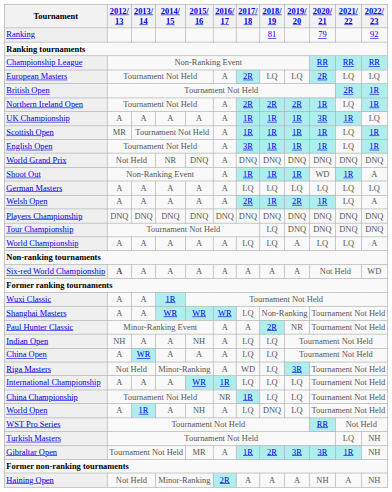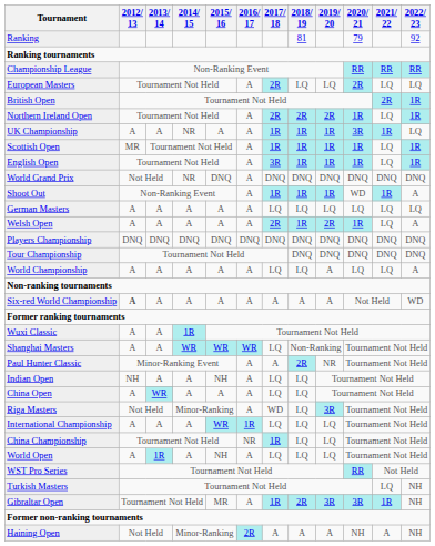 <table class="wikitable"  style="font-size:85%;">
 <tr>
 <th>Tournament</th>
 <th><a href='#'>2012/<br>13</a></th>
 <th><a href='#'>2013/<br>14</a></th>
 <th><a href='#'>2014/<br>15</a></th>
 <th><a href='#'>2015/<br>16</a></th>
 <th><a href='#'>2016/<br>17</a></th>
 <th><a href='#'>2017/<br>18</a></th>
 <th><a href='#'>2018/<br>19</a></th>
 <th><a href='#'>2019/<br>20</a></th>
 <th><a href='#'>2020/<br>21</a></th>
 <th><a href='#'>2021/<br>22</a></th>
 <th><a href='#'>2022/<br>23</a></th>
 </tr>
 <tr>
 <td style="background:#EFEFEF;"><a href='#'>Ranking</a></td>
 <td align="center"></td>
 <td align="center"></td>
 <td align="center"></td>
 <td align="center"></td>
 <td align="center"></td>
 <td align="center"></td>
 <td align="center"><a href='#'>81</a></td>
 <td align="center"></td>
 <td align="center"><a href='#'>79</a></td>
 <td align="center"></td>
 <td align="center"><a href='#'>92</a></td>
 </tr>
 <tr>
 <td colspan="20"><strong>Ranking tournaments</strong></td>
 </tr>
 <tr>
 <td style="background:#EFEFEF;"><a href='#'>Championship League</a></td>
 <td align="center" colspan="8" style="color:#555555;">Non-Ranking Event</td>
 <td align="center" style="background:#afeeee;"><a href='#'>RR</a></td>
 <td align="center" style="background:#afeeee;"><a href='#'>RR</a></td>
 <td align="center" style="background:#afeeee;"><a href='#'>RR</a></td>
 </tr>
 <tr>
 <td style="background:#EFEFEF;"><a href='#'>European Masters</a></td>
 <td align="center" colspan="4" style="color:#555555;">Tournament Not Held</td>
 <td align="center" style="color:#555555;">A</td>
 <td align="center" style="background:#afeeee;"><a href='#'>2R</a></td>
 <td align="center" style="color:#555555;">LQ</td>
 <td align="center" style="color:#555555;">LQ</td>
 <td align="center" style="background:#afeeee;"><a href='#'>2R</a></td>
 <td align="center" style="color:#555555;">LQ</td>
 <td align="center" style="color:#555555;">LQ</td>
 </tr>
 <tr>
 <td style="background:#EFEFEF;"><a href='#'>British Open</a></td>
 <td align="center" colspan="9" style="color:#555555;">Tournament Not Held</td>
 <td align="center" style="background:#afeeee;"><a href='#'>2R</a></td>
 <td align="center" style="background:#afeeee;"><a href='#'>1R</a></td>
 </tr>
 <tr>
 <td style="background:#EFEFEF;"><a href='#'>Northern Ireland Open</a></td>
 <td align="center" colspan="4" style="color:#555555;">Tournament Not Held</td>
 <td align="center" style="color:#555555;">A</td>
 <td align="center" style="background:#afeeee;"><a href='#'>2R</a></td>
 <td align="center" style="background:#afeeee;"><a href='#'>2R</a></td>
 <td align="center" style="background:#afeeee;"><a href='#'>2R</a></td>
 <td align="center" style="background:#afeeee;"><a href='#'>1R</a></td>
 <td align="center" style="color:#555555;">LQ</td>
 <td align="center" style="background:#afeeee;"><a href='#'>1R</a></td>
 </tr>
 <tr>
 <td style="background:#EFEFEF;"><a href='#'>UK Championship</a></td>
 <td align="center" style="color:#555555;">A</td>
 <td align="center" style="color:#555555;">A</td>
-<td align="center" style="color:#555555;">A</td>
+<td align="center" style="color:#555555;">NR</td>
 <td align="center" style="color:#555555;">A</td>
 <td align="center" style="color:#555555;">A</td>
 <td align="center" style="background:#afeeee;"><a href='#'>1R</a></td>
 <td align="center" style="background:#afeeee;"><a href='#'>1R</a></td>
 <td align="center" style="background:#afeeee;"><a href='#'>1R</a></td>
 <td align="center" style="background:#afeeee;"><a href='#'>3R</a></td>
 <td align="center" style="background:#afeeee;"><a href='#'>1R</a></td>
 <td align="center" style="color:#555555;">LQ</td>
 </tr>
 <tr>
 <td style="background:#EFEFEF;"><a href='#'>Scottish Open</a></td>
 <td align="center" style="color:#555555;">MR</td>
 <td align="center" colspan="3" style="color:#555555;">Tournament Not Held</td>
 <td align="center" style="color:#555555;">A</td>
 <td align="center" style="background:#afeeee;"><a href='#'>1R</a></td>
 <td align="center" style="background:#afeeee;"><a href='#'>1R</a></td>
 <td align="center" style="background:#afeeee;"><a href='#'>1R</a></td>
 <td align="center" style="background:#afeeee;"><a href='#'>1R</a></td>
 <td align="center" style="color:#555555;">LQ</td>
 <td align="center" style="background:#afeeee;"><a href='#'>1R</a></td>
 </tr>
 <tr>
 <td style="background:#EFEFEF;"><a href='#'>English Open</a></td>
 <td align="center" colspan="4" style="color:#555555;">Tournament Not Held</td>
 <td align="center" style="color:#555555;">A</td>
 <td align="center" style="background:#afeeee;"><a href='#'>3R</a></td>
 <td align="center" style="background:#afeeee;"><a href='#'>1R</a></td>
 <td align="center" style="background:#afeeee;"><a href='#'>1R</a></td>
 <td align="center" style="background:#afeeee;"><a href='#'>1R</a></td>
 <td align="center" style="color:#555555;">LQ</td>
 <td align="center" style="background:#afeeee;"><a href='#'>1R</a></td>
 </tr>
 <tr>
 <td style="background:#EFEFEF;"><a href='#'>World Grand Prix</a></td>
 <td align="center" colspan="2" style="color:#555555;">Not Held</td>
 <td align="center" style="color:#555555;">NR</td>
 <td align="center" style="color:#555555;">DNQ</td>
 <td align="center" style="color:#555555;">A</td>
 <td align="center" style="color:#555555;">DNQ</td>
 <td align="center" style="color:#555555;">DNQ</td>
 <td align="center" style="color:#555555;">DNQ</td>
 <td align="center" style="color:#555555;">DNQ</td>
 <td align="center" style="color:#555555;">DNQ</td>
 <td align="center" style="color:#555555;">DNQ</td>
 </tr>
 <tr>
 <td style="background:#EFEFEF;"><a href='#'>Shoot Out</a></td>
 <td align="center" colspan="4" style="color:#555555;">Non-Ranking Event</td>
 <td align="center" style="color:#555555;">A</td>
 <td align="center" style="background:#afeeee;"><a href='#'>1R</a></td>
 <td align="center" style="background:#afeeee;"><a href='#'>1R</a></td>
 <td align="center" style="background:#afeeee;"><a href='#'>1R</a></td>
 <td align="center" style="color:#555555;">WD</td>
 <td align="center" style="background:#afeeee;"><a href='#'>1R</a></td>
 <td align="center" style="color:#555555;">A</td>
 </tr>
 <tr>
 <td style="background:#EFEFEF;"><a href='#'>German Masters</a></td>
 <td align="center" style="color:#555555;">A</td>
 <td align="center" style="color:#555555;">A</td>
 <td align="center" style="color:#555555;">A</td>
 <td align="center" style="color:#555555;">A</td>
 <td align="center" style="color:#555555;">A</td>
 <td align="center" style="color:#555555;">LQ</td>
 <td align="center" style="color:#555555;">LQ</td>
 <td align="center" style="color:#555555;">LQ</td>
 <td align="center" style="color:#555555;">LQ</td>
 <td align="center" style="color:#555555;">LQ</td>
 <td align="center" style="color:#555555;">LQ</td>
 </tr>
 <tr>
 <td style="background:#EFEFEF;"><a href='#'>Welsh Open</a></td>
 <td align="center" style="color:#555555;">A</td>
 <td align="center" style="color:#555555;">A</td>
 <td align="center" style="color:#555555;">A</td>
 <td align="center" style="color:#555555;">A</td>
 <td align="center" style="color:#555555;">A</td>
 <td align="center" style="background:#afeeee;"><a href='#'>2R</a></td>
 <td align="center" style="background:#afeeee;"><a href='#'>1R</a></td>
 <td align="center" style="background:#afeeee;"><a href='#'>2R</a></td>
 <td align="center" style="background:#afeeee;"><a href='#'>1R</a></td>
 <td align="center" style="color:#555555;">LQ</td>
 <td align="center" style="color:#555555;">A</td>
 </tr>
 <tr>
 <td style="background:#EFEFEF;"><a href='#'>Players Championship</a></td>
 <td align="center" style="color:#555555;">DNQ</td>
 <td align="center" style="color:#555555;">DNQ</td>
 <td align="center" style="color:#555555;">DNQ</td>
 <td align="center" style="color:#555555;">DNQ</td>
 <td align="center" style="color:#555555;">DNQ</td>
 <td align="center" style="color:#555555;">DNQ</td>
 <td align="center" style="color:#555555;">DNQ</td>
 <td align="center" style="color:#555555;">DNQ</td>
 <td align="center" style="color:#555555;">DNQ</td>
 <td align="center" style="color:#555555;">DNQ</td>
 <td align="center" style="color:#555555;">DNQ</td>
 </tr>
 <tr>
 <td style="background:#EFEFEF;"><a href='#'>Tour Championship</a></td>
 <td align="center" colspan="6" style="color:#555555;">Tournament Not Held</td>
-<td align="center" style="color:#555555;">LQ</td>
+<td align="center" style="color:#555555;">DNQ</td>
 <td align="center" style="color:#555555;">DNQ</td>
 <td align="center" style="color:#555555;">DNQ</td>
 <td align="center" style="color:#555555;">DNQ</td>
 <td align="center" style="color:#555555;">DNQ</td>
 </tr>
 <tr>
 <td style="background:#EFEFEF;"><a href='#'>World Championship</a></td>
 <td align="center" style="color:#555555;">A</td>
 <td align="center" style="color:#555555;">A</td>
 <td align="center" style="color:#555555;">A</td>
 <td align="center" style="color:#555555;">A</td>
 <td align="center" style="color:#555555;">A</td>
 <td align="center" style="color:#555555;">LQ</td>
 <td align="center" style="color:#555555;">LQ</td>
 <td align="center" style="color:#555555;">A</td>
 <td align="center" style="color:#555555;">LQ</td>
 <td align="center" style="color:#555555;">LQ</td>
 <td align="center" style="color:#555555;">A</td>
 </tr>
 <tr>
 <td colspan="20"><strong>Non-ranking tournaments</strong></td>
 </tr>
 <tr>
 <td style="background:#EFEFEF;"><a href='#'>Six-red World Championship</a></td>
 <td align="center" style="color:#555555;"><strong>A</strong></td>
 <td align="center" style="color:#555555;">A</td>
 <td align="center" style="color:#555555;">A</td>
 <td align="center" style="color:#555555;">A</td>
 <td align="center" style="color:#555555;">A</td>
 <td align="center" style="color:#555555;">A</td>
 <td align="center" style="color:#555555;">A</td>
 <td align="center" style="color:#555555;">A</td>
 <td align="center" colspan="2" style="color:#555555;">Not Held</td>
 <td align="center" style="color:#555555;">WD</td>
 </tr>
 <tr>
 <td colspan="20"><strong>Former ranking tournaments</strong></td>
 </tr>
 <tr>
 <td style="background:#EFEFEF;"><a href='#'>Wuxi Classic</a></td>
 <td align="center" style="color:#555555;">A</td>
 <td align="center" style="color:#555555;">A</td>
 <td align="center" style="background:#afeeee;"><a href='#'>1R</a></td>
 <td align="center" colspan="20" style="color:#555555;">Tournament Not Held</td>
 </tr>
 <tr>
 <td style="background:#EFEFEF;"><a href='#'>Shanghai Masters</a></td>
 <td align="center" style="color:#555555;">A</td>
 <td align="center" style="color:#555555;">A</td>
 <td align="center" style="background:#afeeee;"><a href='#'>WR</a></td>
 <td align="center" style="background:#afeeee;"><a href='#'>WR</a></td>
 <td align="center" style="background:#afeeee;"><a href='#'>WR</a></td>
 <td align="center" style="color:#555555;">LQ</td>
 <td align="center" colspan="2" style="color:#555555;">Non-Ranking</td>
 <td align="center" colspan="3" style="color:#555555;">Tournament Not Held</td>
 </tr>
 <tr>
 <td style="background:#EFEFEF;"><a href='#'>Paul Hunter Classic</a></td>
 <td align="center" colspan="4" style="color:#555555;">Minor-Ranking Event</td>
 <td align="center" style="color:#555555;">A</td>
 <td align="center" style="color:#555555;">A</td>
 <td align="center" style="background:#afeeee;"><a href='#'>2R</a></td>
 <td align="center" style="color:#555555;">NR</td>
 <td align="center" colspan="3" style="color:#555555;">Tournament Not Held</td>
 </tr>
 <tr>
 <td style="background:#EFEFEF;"><a href='#'>Indian Open</a></td>
 <td align="center" style="color:#555555;">NH</td>
 <td align="center" style="color:#555555;">A</td>
 <td align="center" style="color:#555555;">A</td>
 <td align="center" style="color:#555555;">NH</td>
 <td align="center" style="color:#555555;">A</td>
 <td align="center" style="color:#555555;">LQ</td>
 <td align="center" style="color:#555555;">LQ</td>
 <td align="center" colspan="4" style="color:#555555;">Tournament Not Held</td>
 </tr>
 <tr>
 <td style="background:#EFEFEF;"><a href='#'>China Open</a></td>
 <td align="center" style="color:#555555;">A</td>
 <td align="center" style="background:#afeeee;"><a href='#'>WR</a></td>
 <td align="center" style="color:#555555;">A</td>
 <td align="center" style="color:#555555;">A</td>
 <td align="center" style="color:#555555;">A</td>
 <td align="center" style="color:#555555;">LQ</td>
 <td align="center" style="color:#555555;">LQ</td>
 <td align="center" colspan="4" style="color:#555555;">Tournament Not Held</td>
 </tr>
 <tr>
 <td style="background:#EFEFEF;"><a href='#'>Riga Masters</a></td>
 <td align="center" colspan="2" style="color:#555555;">Not Held</td>
 <td align="center" colspan="2" style="color:#555555;">Minor-Ranking</td>
 <td align="center" style="color:#555555;">A</td>
 <td align="center" style="color:#555555;">WD</td>
 <td align="center" style="color:#555555;">LQ</td>
 <td align="center" style="background:#afeeee;"><a href='#'>3R</a></td>
 <td align="center" colspan="3" style="color:#555555;">Tournament Not Held</td>
 </tr>
 <tr>
 <td style="background:#EFEFEF;"><a href='#'>International Championship</a></td>
 <td align="center" style="color:#555555;">A</td>
 <td align="center" style="color:#555555;">A</td>
 <td align="center" style="color:#555555;">A</td>
 <td align="center" style="background:#afeeee;"><a href='#'>WR</a></td>
 <td align="center" style="background:#afeeee;"><a href='#'>1R</a></td>
 <td align="center" style="color:#555555;">LQ</td>
 <td align="center" style="color:#555555;">LQ</td>
 <td align="center" style="color:#555555;">LQ</td>
 <td align="center" colspan="3" style="color:#555555;">Tournament Not Held</td>
 </tr>
 <tr>
 <td style="background:#EFEFEF;"><a href='#'>China Championship</a></td>
 <td align="center" colspan="4" style="color:#555555;">Tournament Not Held</td>
 <td align="center" style="color:#555555;">NR</td>
 <td align="center" style="background:#afeeee;"><a href='#'>1R</a></td>
 <td align="center" style="color:#555555;">LQ</td>
 <td align="center" style="color:#555555;">LQ</td>
 <td align="center" colspan="3" style="color:#555555;">Tournament Not Held</td>
 </tr>
 <tr>
 <td style="background:#EFEFEF;"><a href='#'>World Open</a></td>
 <td align="center" style="color:#555555;">A</td>
 <td align="center" style="background:#afeeee;"><a href='#'>1R</a></td>
 <td align="center" style="color:#555555;">A</td>
 <td align="center" style="color:#555555;">NH</td>
 <td align="center" style="color:#555555;">A</td>
 <td align="center" style="color:#555555;">LQ</td>
-<td align="center" style="color:#555555;">DNQ</td>
+<td align="center" style="color:#555555;">LQ</td>
 <td align="center" style="color:#555555;">LQ</td>
 <td align="center" colspan="3" style="color:#555555;">Tournament Not Held</td>
 </tr>
 <tr>
 <td style="background:#EFEFEF;"><a href='#'>WST Pro Series</a></td>
 <td align="center" colspan="8" style="color:#555555;">Tournament Not Held</td>
 <td align="center" style="background:#afeeee;"><a href='#'>RR</a></td>
 <td align="center" colspan="2" style="color:#555555;">Not Held</td>
 </tr>
 <tr>
 <td style="background:#EFEFEF;"><a href='#'>Turkish Masters</a></td>
 <td align="center" colspan="9" style="color:#555555;">Tournament Not Held</td>
 <td align="center" style="color:#555555;">LQ</td>
 <td align="center" style="color:#555555;">NH</td>
 </tr>
 <tr>
 <td style="background:#EFEFEF;"><a href='#'>Gibraltar Open</a></td>
 <td align="center" colspan="3" style="color:#555555;">Tournament Not Held</td>
 <td align="center" style="color:#555555;">MR</td>
 <td align="center" style="color:#555555;">A</td>
 <td align="center" style="background:#afeeee;"><a href='#'>1R</a></td>
 <td align="center" style="background:#afeeee;"><a href='#'>2R</a></td>
 <td align="center" style="background:#afeeee;"><a href='#'>3R</a></td>
 <td align="center" style="background:#afeeee;"><a href='#'>3R</a></td>
 <td align="center" style="background:#afeeee;"><a href='#'>1R</a></td>
 <td align="center" style="color:#555555;">NH</td>
 </tr>
 <tr>
 <td colspan="20"><strong>Former non-ranking tournaments</strong></td>
 </tr>
 <tr>
 <td style="background:#EFEFEF;"><a href='#'>Haining Open</a></td>
 <td align="center" colspan="2" style="color:#555555;">Not Held</td>
 <td align="center" colspan="2" style="color:#555555;">Minor-Ranking</td>
 <td align="center" style="background:#afeeee;"><a href='#'>2R</a></td>
 <td align="center" style="color:#555555;">A</td>
 <td align="center" style="color:#555555;">A</td>
 <td align="center" style="color:#555555;">A</td>
 <td align="center" style="color:#555555;">NH</td>
 <td align="center" style="color:#555555;">A</td>
 <td align="center" style="color:#555555;">NH</td>
 </tr>
 </table>
